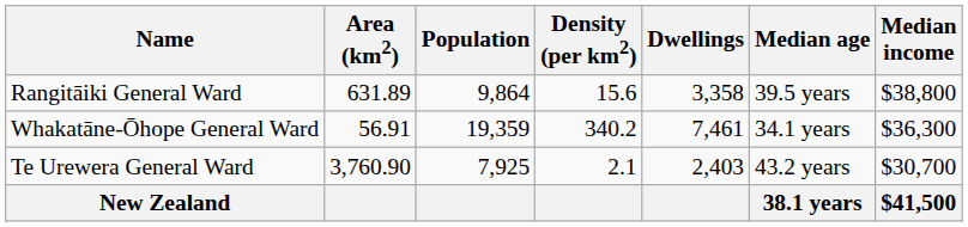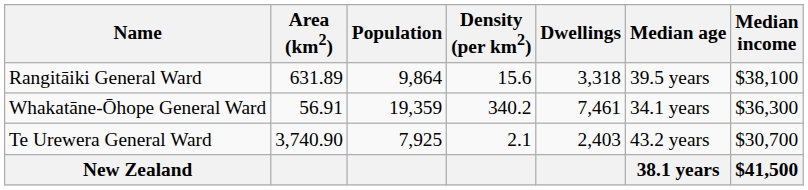 <table class="wikitable">
 <tr>
 <th>Name</th>
 <th>Area<br>(km<sup>2</sup>)</th>
 <th>Population</th>
 <th>Density<br>(per km<sup>2</sup>)</th>
 <th>Dwellings</th>
 <th>Median age</th>
 <th>Median<br>income</th>
 </tr>
 <tr>
 <td>Rangitāiki General Ward</td>
 <td style="text-align:right;">631.89</td>
 <td style="text-align:right;">9,864</td>
 <td style="text-align:right;">15.6</td>
-<td style="text-align:right;">3,358</td>
+<td style="text-align:right;">3,318</td>
 <td>39.5 years</td>
-<td>$38,800</td>
+<td>$38,100</td>
 </tr>
 <tr>
 <td>Whakatāne-Ōhope General Ward</td>
 <td style="text-align:right;">56.91</td>
 <td style="text-align:right;">19,359</td>
 <td style="text-align:right;">340.2</td>
 <td style="text-align:right;">7,461</td>
 <td>34.1 years</td>
 <td>$36,300</td>
 </tr>
 <tr>
 <td>Te Urewera General Ward</td>
-<td style="text-align:right;">3,760.90</td>
+<td style="text-align:right;">3,740.90</td>
 <td style="text-align:right;">7,925</td>
 <td style="text-align:right;">2.1</td>
 <td style="text-align:right;">2,403</td>
 <td>43.2 years</td>
 <td>$30,700</td>
 </tr>
 <tr>
 <th>New Zealand</th>
 <th></th>
 <th></th>
 <th></th>
 <th></th>
 <th>38.1 years</th>
 <th style="text-align:left;">$41,500</th>
 </tr>
 </table>
